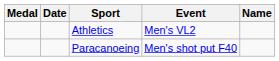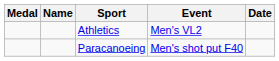 <table class="wikitable sortable" style="font-size: 95%">
 <tr>
 <th>Medal</th>
-<th>Date</th>
+<th>Name</th>
 <th>Sport</th>
 <th>Event</th>
-<th>Name</th>
+<th>Date</th>
 </tr>
 <tr>
 <td></td>
 <td></td>
 <td><a href='#'>Athletics</a></td>
 <td><a href='#'>Men's VL2</a></td>
 <td></td>
 </tr>
 <tr>
 <td></td>
 <td></td>
 <td><a href='#'>Paracanoeing</a></td>
 <td><a href='#'>Men's shot put F40</a></td>
 <td></td>
 </tr>
 </table>
